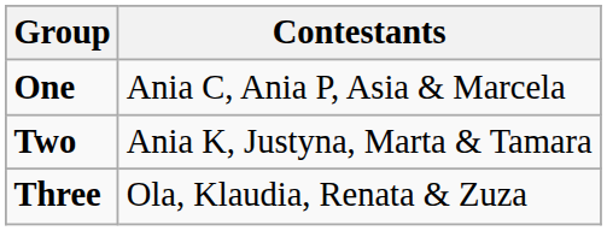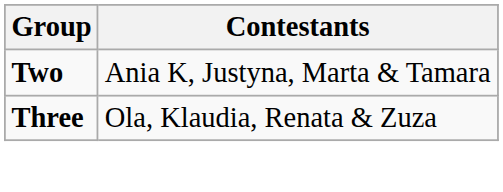 <table class="wikitable">
 <tr>
 <th>Group</th>
 <th>Contestants</th>
-</tr>
-<tr>
-<td><strong>One</strong></td>
-<td>Ania C, Ania P, Asia & Marcela</td>
 </tr>
 <tr>
 <td><strong>Two</strong></td>
 <td>Ania K, Justyna, Marta & Tamara</td>
 </tr>
 <tr>
 <td><strong>Three</strong></td>
 <td>Ola, Klaudia, Renata & Zuza</td>
 </tr>
 </table>
